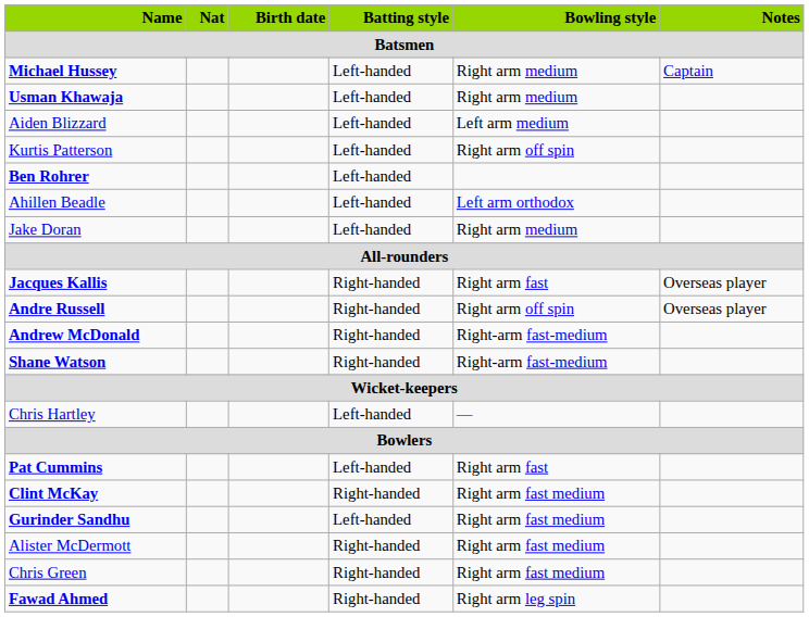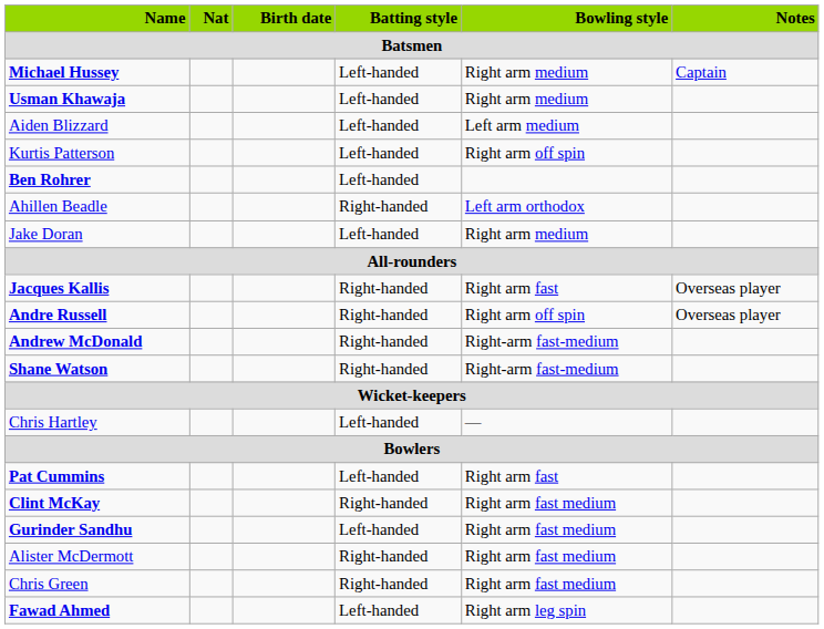 <table class="wikitable"  style="font-size:95%; width:60%;">
 <tr>
 <th style="background:#96d701; color:black; text-align:right;">Name</th>
 <th style="background:#96d701; color:black; text-align:right;">Nat</th>
 <th style="background:#96d701; color:black; text-align:right;">Birth date</th>
 <th style="background:#96d701; color:black; text-align:right;">Batting style</th>
 <th style="background:#96d701; color:black; text-align:right;">Bowling style</th>
 <th style="background:#96d701; color:black; text-align:right;">Notes</th>
 </tr>
 <tr>
 <th colspan="7"  style="background:#dcdcdc; text-align:center;">Batsmen</th>
 </tr>
 <tr>
 <td><strong><a href='#'>Michael Hussey</a></strong></td>
 <td style="text-align:center"></td>
 <td></td>
 <td>Left-handed</td>
 <td>Right arm <a href='#'>medium</a></td>
 <td><a href='#'>Captain</a></td>
 </tr>
 <tr>
 <td><strong><a href='#'>Usman Khawaja</a></strong></td>
 <td style="text-align:center"></td>
 <td></td>
 <td>Left-handed</td>
 <td>Right arm <a href='#'>medium</a></td>
 <td></td>
 </tr>
 <tr>
 <td><a href='#'>Aiden Blizzard</a></td>
 <td style="text-align:center"></td>
 <td></td>
 <td>Left-handed</td>
 <td>Left arm <a href='#'>medium</a></td>
 <td></td>
 </tr>
 <tr>
 <td><a href='#'>Kurtis Patterson</a></td>
 <td style="text-align:center"></td>
 <td></td>
 <td>Left-handed</td>
 <td>Right arm <a href='#'>off spin</a></td>
 <td></td>
 </tr>
 <tr>
 <td><strong><a href='#'>Ben Rohrer</a></strong></td>
 <td style="text-align:center"></td>
 <td></td>
 <td>Left-handed</td>
 <td></td>
 <td></td>
 </tr>
 <tr>
 <td><a href='#'>Ahillen Beadle</a></td>
 <td style="text-align:center"></td>
 <td></td>
-<td>Left-handed</td>
+<td>Right-handed</td>
 <td><a href='#'>Left arm orthodox</a></td>
 <td></td>
 </tr>
 <tr>
 <td><a href='#'>Jake Doran</a></td>
 <td style="text-align:center"></td>
 <td></td>
 <td>Left-handed</td>
 <td>Right arm <a href='#'>medium</a></td>
 <td></td>
 </tr>
 <tr>
 <th colspan="7"  style="background:#dcdcdc; text-align:center;">All-rounders</th>
 </tr>
 <tr>
 <td><strong><a href='#'>Jacques Kallis</a></strong></td>
 <td style="text-align:center"></td>
 <td></td>
 <td>Right-handed</td>
 <td>Right arm <a href='#'>fast</a></td>
 <td>Overseas player</td>
 </tr>
 <tr>
 <td><strong><a href='#'>Andre Russell</a></strong></td>
 <td style="text-align:center"></td>
 <td></td>
 <td>Right-handed</td>
 <td>Right arm <a href='#'>off spin</a></td>
 <td>Overseas player</td>
 </tr>
 <tr>
 <td><strong><a href='#'>Andrew McDonald</a></strong></td>
 <td style="text-align:center"></td>
 <td></td>
 <td>Right-handed</td>
 <td>Right-arm <a href='#'>fast-medium</a></td>
 <td></td>
 </tr>
 <tr>
 <td><strong><a href='#'>Shane Watson</a></strong></td>
 <td style="text-align:center"></td>
 <td></td>
 <td>Right-handed</td>
 <td>Right-arm <a href='#'>fast-medium</a></td>
 <td></td>
 </tr>
 <tr>
 <th colspan="7"  style="background:#dcdcdc; text-align:center;">Wicket-keepers</th>
 </tr>
 <tr>
 <td><a href='#'>Chris Hartley</a></td>
 <td style="text-align:center"></td>
 <td></td>
 <td>Left-handed</td>
 <td>—</td>
 <td></td>
 </tr>
 <tr>
 <th colspan="7"  style="background:#dcdcdc; text-align:center;">Bowlers</th>
 </tr>
 <tr>
 <td><strong><a href='#'>Pat Cummins</a></strong></td>
 <td style="text-align:center"></td>
 <td></td>
 <td>Left-handed</td>
 <td>Right arm <a href='#'>fast</a></td>
 <td></td>
 </tr>
 <tr>
 <td><strong><a href='#'>Clint McKay</a></strong></td>
 <td style="text-align:center"></td>
 <td></td>
 <td>Right-handed</td>
 <td>Right arm <a href='#'>fast medium</a></td>
 <td></td>
 </tr>
 <tr>
 <td><strong><a href='#'>Gurinder Sandhu</a></strong></td>
 <td style="text-align:center"></td>
 <td></td>
 <td>Left-handed</td>
 <td>Right arm <a href='#'>fast medium</a></td>
 <td></td>
 </tr>
 <tr>
 <td><a href='#'>Alister McDermott</a></td>
 <td style="text-align:center"></td>
 <td></td>
 <td>Right-handed</td>
 <td>Right arm <a href='#'>fast medium</a></td>
 <td></td>
 </tr>
 <tr>
 <td><a href='#'>Chris Green</a></td>
 <td style="text-align:center"></td>
 <td></td>
 <td>Right-handed</td>
 <td>Right arm <a href='#'>fast medium</a></td>
 <td></td>
 </tr>
 <tr>
 <td><strong><a href='#'>Fawad Ahmed</a></strong></td>
 <td style="text-align:center"></td>
 <td></td>
-<td>Right-handed</td>
+<td>Left-handed</td>
 <td>Right arm <a href='#'>leg spin</a></td>
 <td></td>
 </tr>
 </table>
